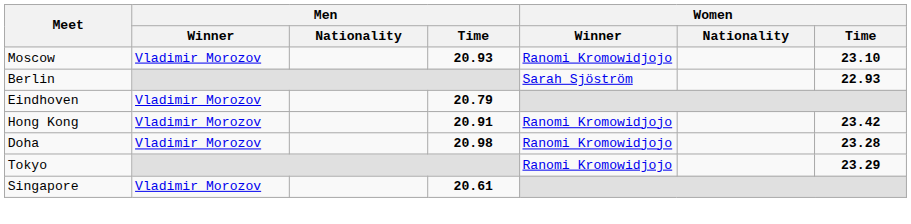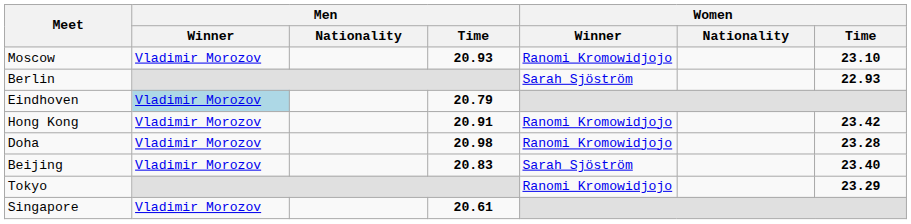 <table class="wikitable">
 <tr>
 <th width=120 rowspan="2">Meet</th>
 <th colspan="3">Men</th>
 <th colspan="3">Women</th>
 </tr>
 <tr>
 <th width=150>Winner</th>
 <th width=130>Nationality</th>
 <th width=85>Time</th>
 <th width=150>Winner</th>
 <th width=130>Nationality</th>
 <th width=85>Time</th>
 </tr>
 <tr>
 <td>Moscow</td>
 <td><a href='#'>Vladimir Morozov</a></td>
 <td></td>
 <td align=center><strong>20.93</strong></td>
 <td><a href='#'>Ranomi Kromowidjojo</a></td>
 <td></td>
 <td align=center><strong>23.10</strong> </td>
 </tr>
 <tr>
 <td>Berlin</td>
 <td colspan=3 bgcolor=e0e0e0></td>
 <td><a href='#'>Sarah Sjöström</a></td>
 <td></td>
 <td align=center><strong>22.93</strong> </td>
 </tr>
 <tr>
 <td>Eindhoven</td>
-<td><a href='#'>Vladimir Morozov</a></td>
+<td style="background: lightblue;"><a href='#'>Vladimir Morozov</a></td>
 <td></td>
 <td align=center><strong>20.79</strong></td>
 <td colspan=3 bgcolor=e0e0e0></td>
 </tr>
 <tr>
 <td>Hong Kong</td>
 <td><a href='#'>Vladimir Morozov</a></td>
 <td></td>
 <td align=center><strong>20.91</strong></td>
 <td><a href='#'>Ranomi Kromowidjojo</a></td>
 <td></td>
 <td align=center><strong>23.42</strong></td>
 </tr>
 <tr>
 <td>Doha</td>
 <td><a href='#'>Vladimir Morozov</a></td>
 <td></td>
 <td align=center><strong>20.98</strong></td>
 <td><a href='#'>Ranomi Kromowidjojo</a></td>
 <td></td>
 <td align=center><strong>23.28</strong></td>
 </tr>
 <tr>
+<td>Beijing</td>
+<td><a href='#'>Vladimir Morozov</a></td>
+<td></td>
+<td align=center><strong>20.83</strong></td>
+<td><a href='#'>Sarah Sjöström</a></td>
+<td></td>
+<td align=center><strong>23.40</strong></td>
+</tr>
+<tr>
 <td>Tokyo</td>
 <td colspan=3 bgcolor=e0e0e0></td>
 <td><a href='#'>Ranomi Kromowidjojo</a></td>
 <td></td>
 <td align=center><strong>23.29</strong></td>
 </tr>
 <tr>
 <td>Singapore</td>
 <td><a href='#'>Vladimir Morozov</a></td>
 <td></td>
 <td align=center><strong>20.61</strong></td>
 <td colspan="3" bgcolor="e0e0e0"></td>
 </tr>
 </table>
